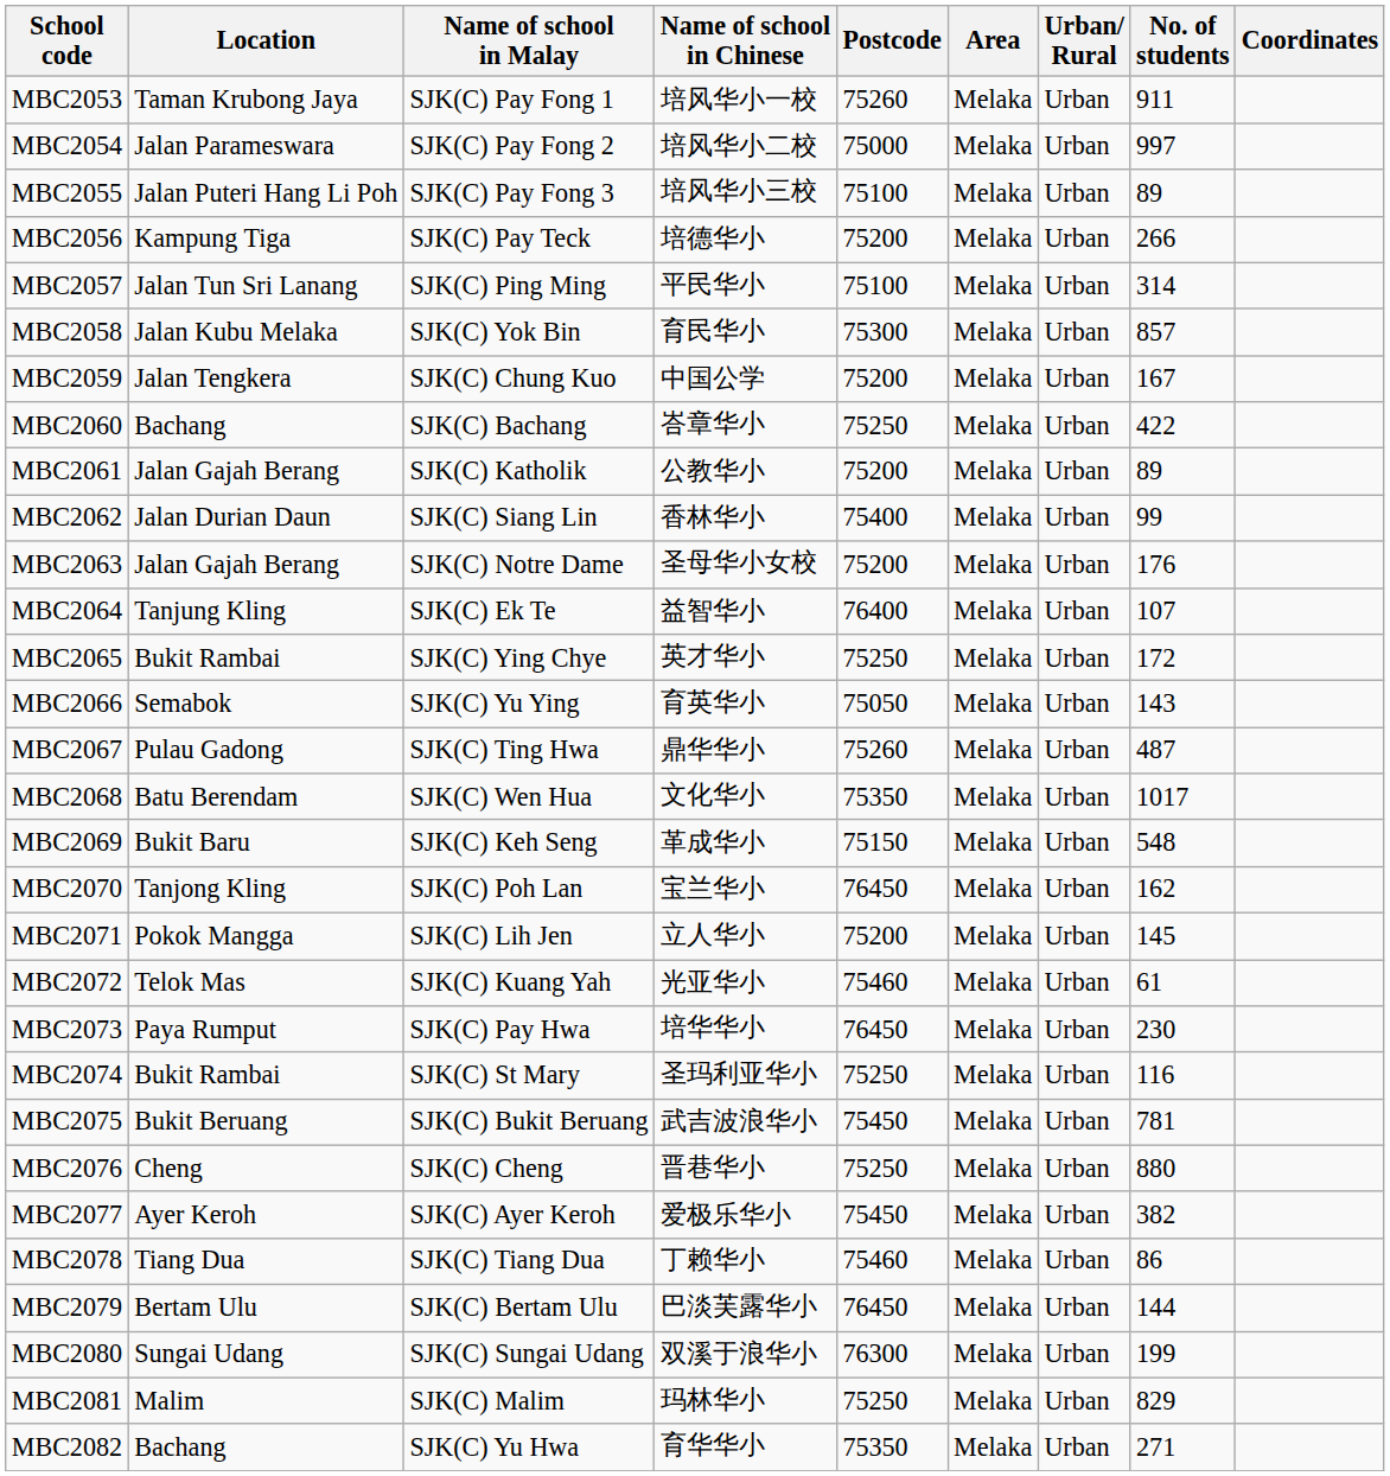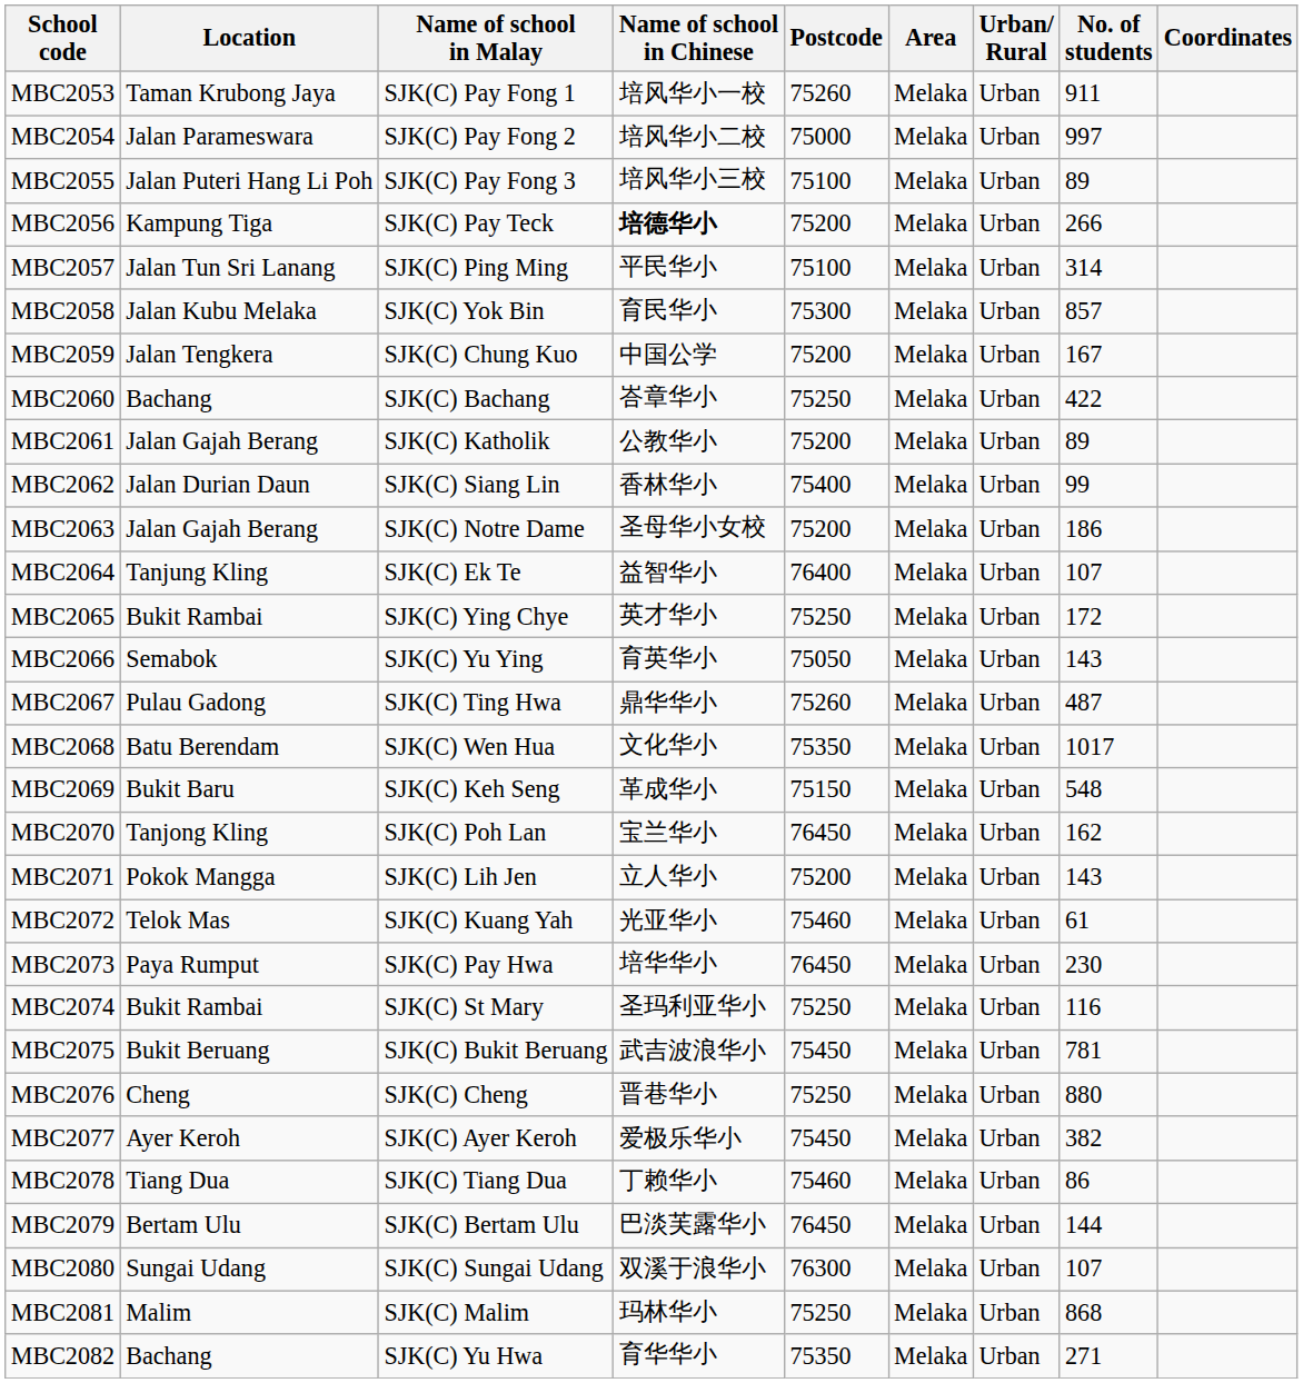 <table class="wikitable sortable">
 <tr>
 <th>School<br>code</th>
 <th>Location</th>
 <th>Name of school<br>in Malay</th>
 <th>Name of school<br>in Chinese</th>
 <th>Postcode</th>
 <th>Area</th>
 <th>Urban/<br>Rural</th>
 <th>No. of<br>students</th>
 <th>Coordinates</th>
 </tr>
 <tr>
 <td>MBC2053</td>
 <td>Taman Krubong Jaya</td>
 <td>SJK(C) Pay Fong 1</td>
 <td>培风华小一校</td>
 <td>75260</td>
 <td>Melaka</td>
 <td>Urban</td>
 <td>911</td>
 <td></td>
 </tr>
 <tr>
 <td>MBC2054</td>
 <td>Jalan Parameswara</td>
 <td>SJK(C) Pay Fong 2</td>
 <td>培风华小二校</td>
 <td>75000</td>
 <td>Melaka</td>
 <td>Urban</td>
 <td>997</td>
 <td></td>
 </tr>
 <tr>
 <td>MBC2055</td>
 <td>Jalan Puteri Hang Li Poh</td>
 <td>SJK(C) Pay Fong 3</td>
 <td>培风华小三校</td>
 <td>75100</td>
 <td>Melaka</td>
 <td>Urban</td>
 <td>89</td>
 <td></td>
 </tr>
 <tr>
 <td>MBC2056</td>
 <td>Kampung Tiga</td>
 <td>SJK(C) Pay Teck</td>
-<td>培德华小</td>
+<td><strong>培德华小</strong></td>
 <td>75200</td>
 <td>Melaka</td>
 <td>Urban</td>
 <td>266</td>
 <td></td>
 </tr>
 <tr>
 <td>MBC2057</td>
 <td>Jalan Tun Sri Lanang</td>
 <td>SJK(C) Ping Ming</td>
 <td>平民华小</td>
 <td>75100</td>
 <td>Melaka</td>
 <td>Urban</td>
 <td>314</td>
 <td></td>
 </tr>
 <tr>
 <td>MBC2058</td>
 <td>Jalan Kubu Melaka</td>
 <td>SJK(C) Yok Bin</td>
 <td>育民华小</td>
 <td>75300</td>
 <td>Melaka</td>
 <td>Urban</td>
 <td>857</td>
 <td></td>
 </tr>
 <tr>
 <td>MBC2059</td>
 <td>Jalan Tengkera</td>
 <td>SJK(C) Chung Kuo</td>
 <td>中国公学</td>
 <td>75200</td>
 <td>Melaka</td>
 <td>Urban</td>
 <td>167</td>
 <td></td>
 </tr>
 <tr>
 <td>MBC2060</td>
 <td>Bachang</td>
 <td>SJK(C) Bachang</td>
 <td>峇章华小</td>
 <td>75250</td>
 <td>Melaka</td>
 <td>Urban</td>
 <td>422</td>
 <td></td>
 </tr>
 <tr>
 <td>MBC2061</td>
 <td>Jalan Gajah Berang</td>
 <td>SJK(C) Katholik</td>
 <td>公教华小</td>
 <td>75200</td>
 <td>Melaka</td>
 <td>Urban</td>
 <td>89</td>
 <td></td>
 </tr>
 <tr>
 <td>MBC2062</td>
 <td>Jalan Durian Daun</td>
 <td>SJK(C) Siang Lin</td>
 <td>香林华小</td>
 <td>75400</td>
 <td>Melaka</td>
 <td>Urban</td>
 <td>99</td>
 <td></td>
 </tr>
 <tr>
 <td>MBC2063</td>
 <td>Jalan Gajah Berang</td>
 <td>SJK(C) Notre Dame</td>
 <td>圣母华小女校</td>
 <td>75200</td>
 <td>Melaka</td>
 <td>Urban</td>
-<td>176</td>
+<td>186</td>
 <td></td>
 </tr>
 <tr>
 <td>MBC2064</td>
 <td>Tanjung Kling</td>
 <td>SJK(C) Ek Te</td>
 <td>益智华小</td>
 <td>76400</td>
 <td>Melaka</td>
 <td>Urban</td>
 <td>107</td>
 <td></td>
 </tr>
 <tr>
 <td>MBC2065</td>
 <td>Bukit Rambai</td>
 <td>SJK(C) Ying Chye</td>
 <td>英才华小</td>
 <td>75250</td>
 <td>Melaka</td>
 <td>Urban</td>
 <td>172</td>
 <td></td>
 </tr>
 <tr>
 <td>MBC2066</td>
 <td>Semabok</td>
 <td>SJK(C) Yu Ying</td>
 <td>育英华小</td>
 <td>75050</td>
 <td>Melaka</td>
 <td>Urban</td>
 <td>143</td>
 <td></td>
 </tr>
 <tr>
 <td>MBC2067</td>
 <td>Pulau Gadong</td>
 <td>SJK(C) Ting Hwa</td>
 <td>鼎华华小</td>
 <td>75260</td>
 <td>Melaka</td>
 <td>Urban</td>
 <td>487</td>
 <td></td>
 </tr>
 <tr>
 <td>MBC2068</td>
 <td>Batu Berendam</td>
 <td>SJK(C) Wen Hua</td>
 <td>文化华小</td>
 <td>75350</td>
 <td>Melaka</td>
 <td>Urban</td>
 <td>1017</td>
 <td></td>
 </tr>
 <tr>
 <td>MBC2069</td>
 <td>Bukit Baru</td>
 <td>SJK(C) Keh Seng</td>
 <td>革成华小</td>
 <td>75150</td>
 <td>Melaka</td>
 <td>Urban</td>
 <td>548</td>
 <td></td>
 </tr>
 <tr>
 <td>MBC2070</td>
 <td>Tanjong Kling</td>
 <td>SJK(C) Poh Lan</td>
 <td>宝兰华小</td>
 <td>76450</td>
 <td>Melaka</td>
 <td>Urban</td>
 <td>162</td>
 <td></td>
 </tr>
 <tr>
 <td>MBC2071</td>
 <td>Pokok Mangga</td>
 <td>SJK(C) Lih Jen</td>
 <td>立人华小</td>
 <td>75200</td>
 <td>Melaka</td>
 <td>Urban</td>
-<td>145</td>
+<td>143</td>
 <td></td>
 </tr>
 <tr>
 <td>MBC2072</td>
 <td>Telok Mas</td>
 <td>SJK(C) Kuang Yah</td>
 <td>光亚华小</td>
 <td>75460</td>
 <td>Melaka</td>
 <td>Urban</td>
 <td>61</td>
 <td></td>
 </tr>
 <tr>
 <td>MBC2073</td>
 <td>Paya Rumput</td>
 <td>SJK(C) Pay Hwa</td>
 <td>培华华小</td>
 <td>76450</td>
 <td>Melaka</td>
 <td>Urban</td>
 <td>230</td>
 <td></td>
 </tr>
 <tr>
 <td>MBC2074</td>
 <td>Bukit Rambai</td>
 <td>SJK(C) St Mary</td>
 <td>圣玛利亚华小</td>
 <td>75250</td>
 <td>Melaka</td>
 <td>Urban</td>
 <td>116</td>
 <td></td>
 </tr>
 <tr>
 <td>MBC2075</td>
 <td>Bukit Beruang</td>
 <td>SJK(C) Bukit Beruang</td>
 <td>武吉波浪华小</td>
 <td>75450</td>
 <td>Melaka</td>
 <td>Urban</td>
 <td>781</td>
 <td></td>
 </tr>
 <tr>
 <td>MBC2076</td>
 <td>Cheng</td>
 <td>SJK(C) Cheng</td>
 <td>晋巷华小</td>
 <td>75250</td>
 <td>Melaka</td>
 <td>Urban</td>
 <td>880</td>
 <td></td>
 </tr>
 <tr>
 <td>MBC2077</td>
 <td>Ayer Keroh</td>
 <td>SJK(C) Ayer Keroh</td>
 <td>爱极乐华小</td>
 <td>75450</td>
 <td>Melaka</td>
 <td>Urban</td>
 <td>382</td>
 <td></td>
 </tr>
 <tr>
 <td>MBC2078</td>
 <td>Tiang Dua</td>
 <td>SJK(C) Tiang Dua</td>
 <td>丁赖华小</td>
 <td>75460</td>
 <td>Melaka</td>
 <td>Urban</td>
 <td>86</td>
 <td></td>
 </tr>
 <tr>
 <td>MBC2079</td>
 <td>Bertam Ulu</td>
 <td>SJK(C) Bertam Ulu</td>
 <td>巴淡芙露华小</td>
 <td>76450</td>
 <td>Melaka</td>
 <td>Urban</td>
 <td>144</td>
 <td></td>
 </tr>
 <tr>
 <td>MBC2080</td>
 <td>Sungai Udang</td>
 <td>SJK(C) Sungai Udang</td>
 <td>双溪于浪华小</td>
 <td>76300</td>
 <td>Melaka</td>
 <td>Urban</td>
-<td>199</td>
+<td>107</td>
 <td></td>
 </tr>
 <tr>
 <td>MBC2081</td>
 <td>Malim</td>
 <td>SJK(C) Malim</td>
 <td>玛林华小</td>
 <td>75250</td>
 <td>Melaka</td>
 <td>Urban</td>
-<td>829</td>
+<td>868</td>
 <td></td>
 </tr>
 <tr>
 <td>MBC2082</td>
 <td>Bachang</td>
 <td>SJK(C) Yu Hwa</td>
 <td>育华华小</td>
 <td>75350</td>
 <td>Melaka</td>
 <td>Urban</td>
 <td>271</td>
 <td></td>
 </tr>
 </table>
